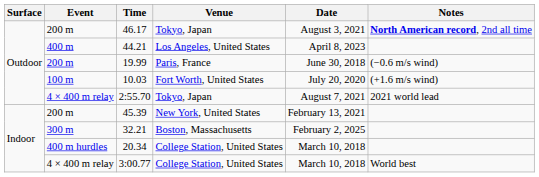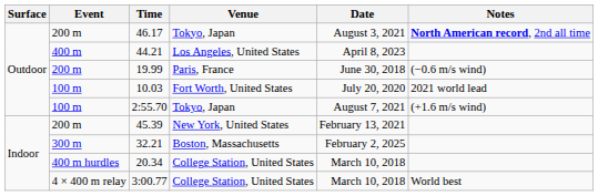 <table class=wikitable>
 <tr>
 <th>Surface</th>
 <th>Event</th>
 <th>Time</th>
 <th>Venue</th>
 <th>Date</th>
 <th>Notes</th>
 </tr>
 <tr>
 <td rowspan=5>Outdoor</td>
 <td>200 m</td>
 <td align=center>46.17</td>
 <td><a href='#'>Tokyo</a>, Japan</td>
 <td align=right>August 3, 2021</td>
 <td><strong><a href='#'>North American record</a></strong>, <a href='#'>2nd all time</a></td>
 </tr>
 <tr>
 <td><a href='#'>400 m</a></td>
 <td align=center>44.21</td>
 <td><a href='#'>Los Angeles</a>, United States</td>
 <td align=right>April 8, 2023</td>
 <td></td>
 </tr>
 <tr>
 <td><a href='#'>200 m</a></td>
 <td align=center>19.99</td>
 <td><a href='#'>Paris</a>, France</td>
 <td align=right>June 30, 2018</td>
 <td>(−0.6 m/s wind)</td>
 </tr>
 <tr>
 <td><a href='#'>100 m</a></td>
 <td align=center>10.03</td>
 <td><a href='#'>Fort Worth</a>, United States</td>
 <td align=right>July 20, 2020</td>
-<td>(+1.6 m/s wind)</td>
+<td align=left>2021 world lead</td>
 </tr>
 <tr>
-<td><a href='#'>4 × 400 m relay</a></td>
+<td><a href='#'>100 m</a></td>
 <td align=center>2:55.70</td>
 <td><a href='#'>Tokyo</a>, Japan</td>
 <td align=right>August 7, 2021</td>
-<td align=left>2021 world lead</td>
+<td>(+1.6 m/s wind)</td>
 </tr>
 <tr>
 <td rowspan=4>Indoor</td>
 <td>200 m</td>
 <td align=center>45.39</td>
 <td><a href='#'>New York</a>, United States</td>
 <td align=right>February 13, 2021</td>
 <td></td>
 </tr>
 <tr>
 <td><a href='#'>300 m</a></td>
 <td align=center>32.21</td>
 <td><a href='#'>Boston</a>, Massachusetts</td>
 <td align="right">February 2, 2025</td>
 <td></td>
 </tr>
 <tr>
 <td><a href='#'>400 m hurdles</a></td>
 <td align=center>20.34</td>
 <td><a href='#'>College Station</a>, United States</td>
 <td align=right>March 10, 2018</td>
 <td></td>
 </tr>
 <tr>
 <td>4 × 400 m relay</td>
 <td align=center>3:00.77</td>
 <td><a href='#'>College Station</a>, United States</td>
 <td align=right>March 10, 2018</td>
 <td>World best</td>
 </tr>
 </table>
